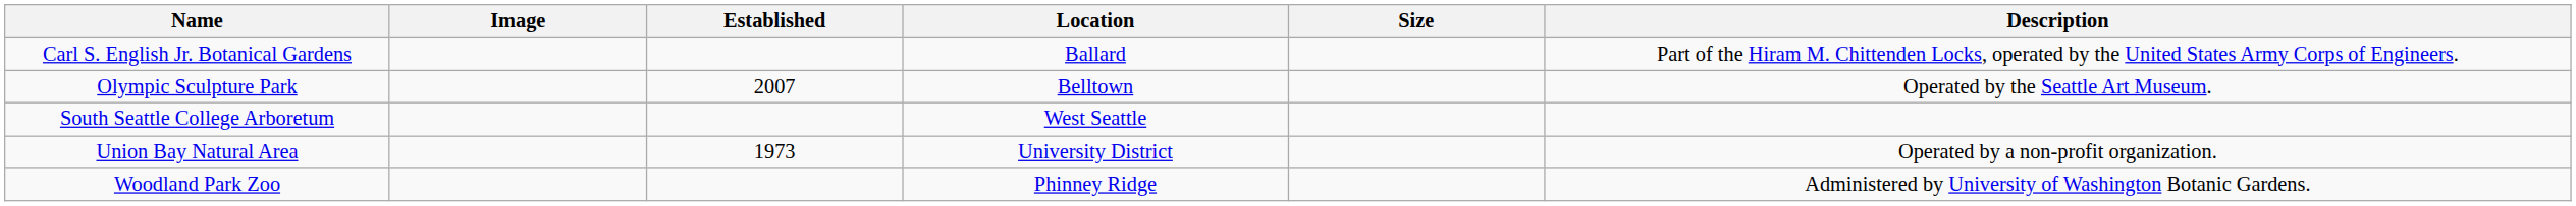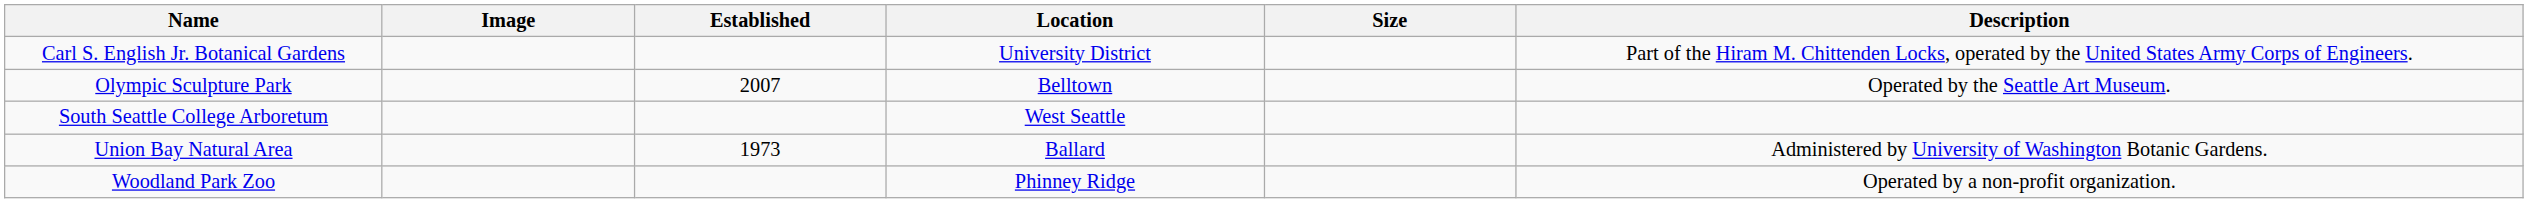 <table class="wikitable sortable" style="text-align:center; width:100%">
 <tr>
 <th width=15%>Name</th>
 <th width=10% class = "unsortable">Image</th>
 <th>Established</th>
 <th width=15%>Location</th>
 <th width=10%>Size</th>
 <th width=40% class = "unsortable">Description</th>
 </tr>
 <tr>
 <td><a href='#'>Carl S. English Jr. Botanical Gardens</a></td>
 <td></td>
 <td></td>
-<td><a href='#'>Ballard</a></td>
+<td><a href='#'>University District</a></td>
 <td></td>
 <td>Part of the <a href='#'>Hiram M. Chittenden Locks</a>, operated by the <a href='#'>United States Army Corps of Engineers</a>.</td>
 </tr>
 <tr>
 <td><a href='#'>Olympic Sculpture Park</a></td>
 <td></td>
 <td>2007</td>
 <td><a href='#'>Belltown</a></td>
 <td></td>
 <td>Operated by the <a href='#'>Seattle Art Museum</a>.</td>
 </tr>
 <tr>
 <td><a href='#'>South Seattle College Arboretum</a></td>
 <td></td>
 <td></td>
 <td><a href='#'>West Seattle</a></td>
 <td></td>
 <td></td>
 </tr>
 <tr>
 <td><a href='#'>Union Bay Natural Area</a></td>
 <td></td>
 <td>1973</td>
-<td><a href='#'>University District</a></td>
+<td><a href='#'>Ballard</a></td>
 <td></td>
-<td>Operated by a non-profit organization.</td>
+<td>Administered by <a href='#'>University of Washington</a> Botanic Gardens.</td>
 </tr>
 <tr>
 <td><a href='#'>Woodland Park Zoo</a></td>
 <td></td>
 <td></td>
 <td><a href='#'>Phinney Ridge</a></td>
 <td></td>
-<td>Administered by <a href='#'>University of Washington</a> Botanic Gardens.</td>
+<td>Operated by a non-profit organization.</td>
 </tr>
 </table>
